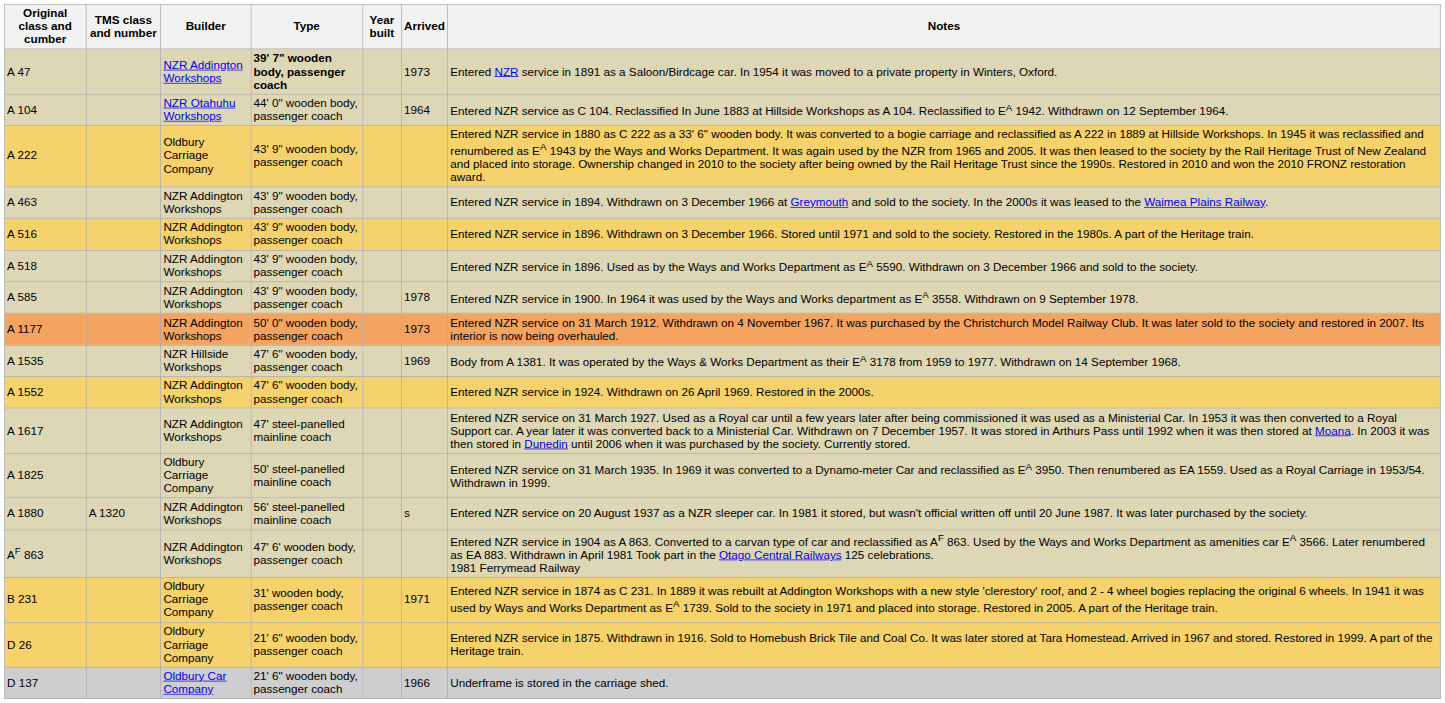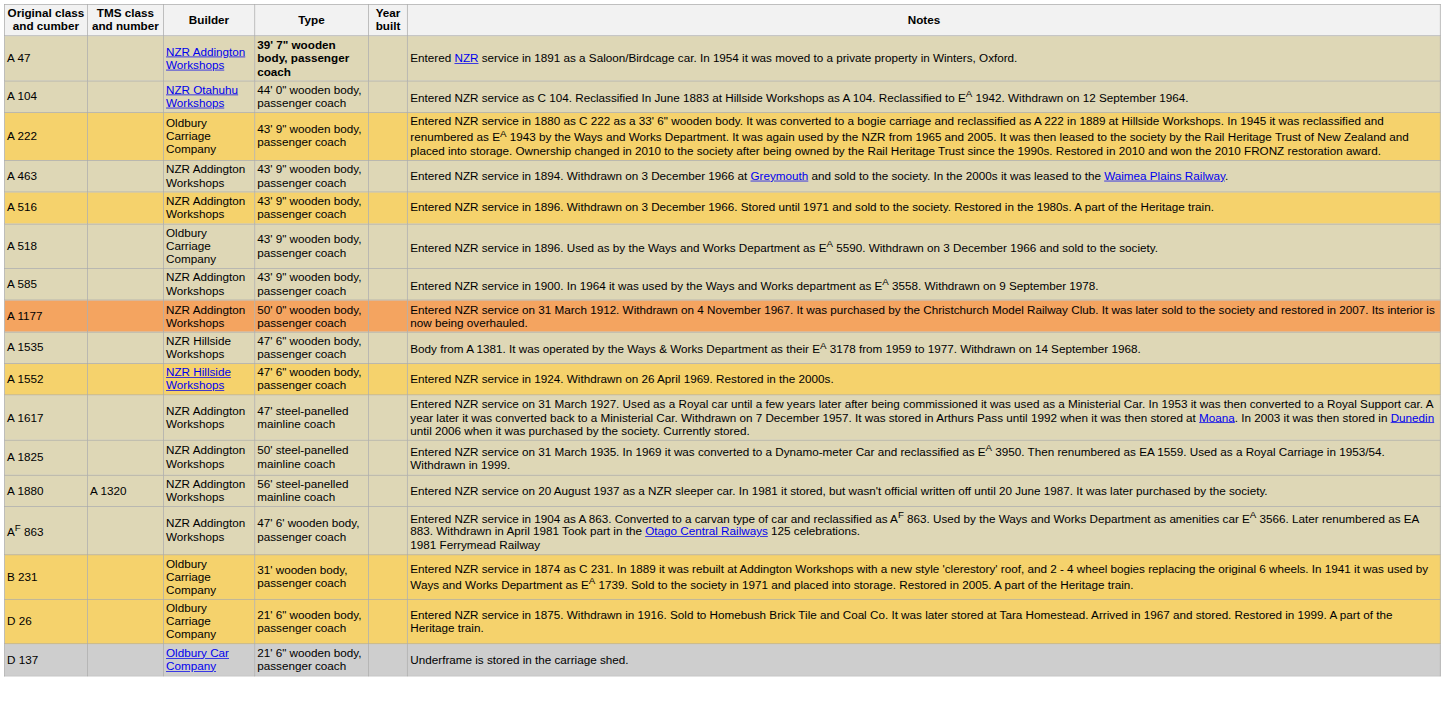 <table class="sortable wikitable" border="1">
 <tr>
 <th>Original class and cumber</th>
 <th>TMS class and number</th>
 <th>Builder</th>
 <th>Type</th>
 <th>Year built</th>
-<th>Arrived</th>
 <th>Notes</th>
 </tr>
 <tr style="background:#DED7B6;">
 <td>A 47</td>
 <td></td>
 <td><a href='#'>NZR Addington Workshops</a></td>
 <td><strong>39' 7" wooden body, passenger coach</strong></td>
 <td></td>
-<td>1973</td>
 <td>Entered <a href='#'>NZR</a> service in 1891 as a Saloon/Birdcage car. In 1954 it was moved to a private property in Winters, Oxford.</td>
 </tr>
 <tr style="background:#DED7B6;">
 <td>A 104</td>
 <td></td>
 <td><a href='#'>NZR Otahuhu Workshops</a></td>
 <td>44' 0" wooden body, passenger coach</td>
 <td></td>
-<td>1964</td>
 <td>Entered NZR service as C 104. Reclassified In June 1883 at Hillside Workshops as A 104. Reclassified  to E<sup>A</sup> 1942. Withdrawn on 12 September 1964.</td>
 </tr>
 <tr style="background:#F5D26C;">
 <td>A 222</td>
 <td></td>
 <td>Oldbury Carriage Company</td>
 <td>43' 9" wooden body, passenger coach</td>
-<td></td>
 <td></td>
 <td>Entered NZR service in 1880 as C 222 as a 33' 6" wooden body. It was converted to a bogie carriage and reclassified as A 222 in 1889 at Hillside Workshops. In 1945 it was reclassified and renumbered as E<sup>A</sup> 1943 by the Ways and Works Department. It was again used by the NZR from 1965 and 2005. It was then leased to the society by the Rail Heritage Trust of New Zealand and placed into storage. Ownership changed in 2010 to the society after being owned by the Rail Heritage Trust since the 1990s. Restored in 2010 and won the 2010 FRONZ restoration award.</td>
 </tr>
 <tr style="background:#DED7B6;">
 <td>A 463</td>
 <td></td>
 <td>NZR Addington Workshops</td>
 <td>43' 9" wooden body, passenger coach</td>
 <td></td>
-<td></td>
 <td>Entered NZR service in 1894. Withdrawn on 3 December 1966 at <a href='#'>Greymouth</a> and sold to the society. In the 2000s it was leased to the <a href='#'>Waimea Plains Railway</a>.</td>
 </tr>
 <tr style="background:#F5D26C;">
 <td>A 516</td>
 <td></td>
 <td>NZR Addington Workshops</td>
 <td>43' 9" wooden body, passenger coach</td>
 <td></td>
-<td></td>
 <td>Entered NZR service in 1896. Withdrawn on 3 December 1966. Stored until 1971 and sold to the society. Restored in the 1980s. A part of the Heritage train.</td>
 </tr>
 <tr style="background:#DED7B6;">
 <td>A 518</td>
 <td></td>
-<td>NZR Addington Workshops</td>
+<td>Oldbury Carriage Company</td>
 <td>43' 9" wooden body, passenger coach</td>
-<td></td>
 <td></td>
 <td>Entered NZR service in 1896. Used as by the Ways and Works Department as E<sup>A</sup> 5590. Withdrawn on 3 December 1966 and sold to the society.</td>
 </tr>
 <tr style="background:#DED7B6;">
 <td>A 585</td>
 <td></td>
 <td>NZR Addington Workshops</td>
 <td>43' 9" wooden body, passenger coach</td>
 <td></td>
-<td>1978</td>
 <td>Entered NZR service in 1900. In 1964 it was used by the Ways and Works department as E<sup>A</sup> 3558. Withdrawn on 9 September 1978.</td>
 </tr>
 <tr style="background:#f4a460;">
 <td>A 1177</td>
 <td></td>
 <td>NZR Addington Workshops</td>
 <td>50' 0" wooden body, passenger coach</td>
 <td></td>
-<td>1973</td>
 <td>Entered NZR service on 31 March 1912. Withdrawn on 4 November 1967. It was purchased by the Christchurch Model Railway Club. It was later sold to the society and restored in 2007. Its interior is now being overhauled.</td>
 </tr>
 <tr style="background:#DED7B6;">
 <td>A 1535</td>
 <td></td>
 <td>NZR Hillside Workshops</td>
 <td>47' 6" wooden body, passenger coach</td>
 <td></td>
-<td>1969</td>
 <td>Body from A 1381. It was operated by the Ways & Works Department as their E<sup>A</sup> 3178 from 1959 to 1977. Withdrawn on 14 September 1968.</td>
 </tr>
 <tr style="background:#F5D26C;">
 <td>A 1552</td>
 <td></td>
-<td>NZR Addington Workshops</td>
+<td><a href='#'>NZR Hillside Workshops</a></td>
 <td>47' 6" wooden body, passenger coach</td>
-<td></td>
 <td></td>
 <td>Entered NZR service in 1924. Withdrawn on 26 April 1969. Restored in the 2000s.</td>
 </tr>
 <tr style="background:#DED7B6;">
 <td>A 1617</td>
 <td></td>
 <td>NZR Addington Workshops</td>
 <td>47' steel-panelled mainline coach</td>
 <td></td>
-<td></td>
 <td>Entered NZR service on 31 March 1927. Used as a Royal car until a few years later after being commissioned it was used as a Ministerial Car. In 1953 it was then converted to a Royal Support car. A year later it was converted back to a Ministerial Car. Withdrawn on 7 December 1957. It was stored in Arthurs Pass until 1992 when it was then stored at <a href='#'>Moana</a>. In 2003 it was then stored in <a href='#'>Dunedin</a> until 2006 when it was purchased by the society. Currently stored.</td>
 </tr>
 <tr style="background:#DED7B6;">
 <td>A 1825</td>
 <td></td>
-<td>Oldbury Carriage Company</td>
+<td>NZR Addington Workshops</td>
 <td>50' steel-panelled mainline coach</td>
-<td></td>
 <td></td>
 <td>Entered NZR service on 31 March 1935. In 1969 it was converted to a Dynamo-meter Car and reclassified as E<sup>A</sup> 3950. Then renumbered as EA 1559. Used as a Royal Carriage in 1953/54. Withdrawn in 1999.</td>
 </tr>
 <tr style="background:#DED7B6;">
 <td>A 1880</td>
 <td>A 1320</td>
 <td>NZR Addington Workshops</td>
 <td>56' steel-panelled mainline coach</td>
 <td></td>
-<td>s</td>
 <td>Entered NZR service on 20 August 1937 as a NZR sleeper car. In 1981 it stored, but wasn't official written off until 20 June 1987. It was later purchased by the society.</td>
 </tr>
 <tr style="background:#DED7B6;">
 <td>A<sup>F</sup> 863</td>
 <td></td>
 <td>NZR Addington Workshops</td>
 <td>47' 6' wooden body, passenger coach</td>
-<td></td>
 <td></td>
 <td>Entered NZR service in 1904 as A 863. Converted to a carvan type of car and reclassified as A<sup>F</sup> 863. Used by the Ways and Works Department as amenities car E<sup>A</sup> 3566. Later renumbered as EA 883. Withdrawn in April 1981 Took part in the <a href='#'>Otago Central Railways</a> 125 celebrations.<br>1981 Ferrymead Railway</td>
 </tr>
 <tr style="background:#F5D26C;">
 <td>B 231</td>
 <td></td>
 <td>Oldbury Carriage Company</td>
 <td>31' wooden body, passenger coach</td>
 <td></td>
-<td>1971</td>
 <td>Entered NZR service in 1874 as C 231. In 1889 it was rebuilt at Addington Workshops with a new style 'clerestory' roof, and 2 - 4 wheel bogies replacing the original 6 wheels. In 1941 it was used by Ways and Works Department as E<sup>A</sup> 1739. Sold to the society in 1971 and placed into storage. Restored in 2005. A part of the Heritage train.</td>
 </tr>
 <tr style="background:#F5D26C;">
 <td>D 26</td>
 <td></td>
 <td>Oldbury Carriage Company</td>
 <td>21' 6" wooden body, passenger coach</td>
-<td></td>
 <td></td>
 <td>Entered NZR service in 1875. Withdrawn in 1916. Sold to Homebush Brick Tile and Coal Co. It was later stored at Tara Homestead. Arrived in 1967 and stored. Restored in 1999. A part of the Heritage train.</td>
 </tr>
 <tr style="background:#cecece;">
 <td>D 137</td>
 <td></td>
 <td><a href='#'>Oldbury Car Company</a></td>
 <td>21' 6" wooden body, passenger coach</td>
 <td></td>
-<td>1966</td>
 <td>Underframe is stored in the carriage shed.</td>
 </tr>
 </table>
